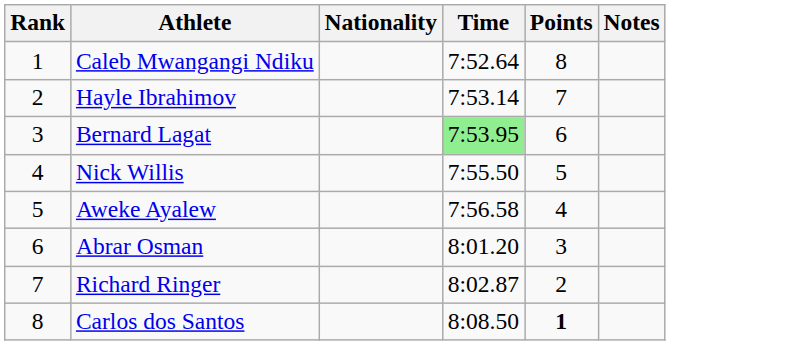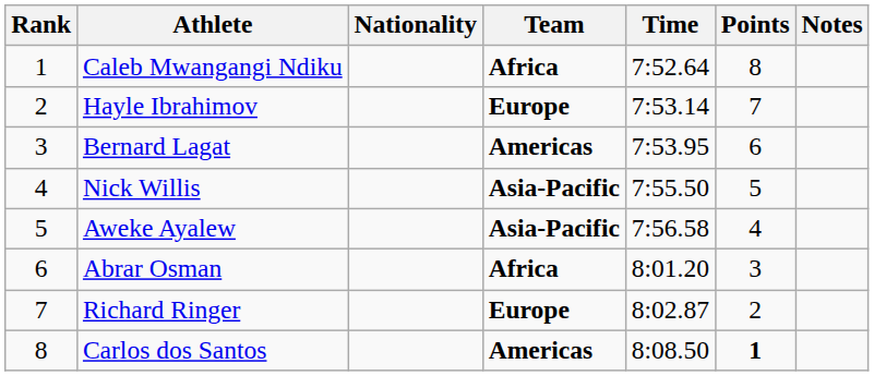 <table class="wikitable sortable" style="text-align:center">
 <tr>
 <th>Rank</th>
 <th>Athlete</th>
 <th>Nationality</th>
+<th>Team</th>
 <th>Time</th>
 <th>Points</th>
 <th>Notes</th>
 </tr>
 <tr>
 <td>1</td>
 <td align="left"><a href='#'>Caleb Mwangangi Ndiku</a></td>
 <td align=left></td>
+<td align=left><strong>Africa</strong></td>
 <td>7:52.64</td>
 <td>8</td>
 <td></td>
 </tr>
 <tr>
 <td>2</td>
 <td align="left"><a href='#'>Hayle Ibrahimov</a></td>
 <td align=left></td>
+<td align=left><strong>Europe</strong></td>
 <td>7:53.14</td>
 <td>7</td>
 <td></td>
 </tr>
 <tr>
 <td>3</td>
 <td align="left"><a href='#'>Bernard Lagat</a></td>
 <td align=left></td>
-<td style="background: lightgreen;">7:53.95</td>
+<td align=left><strong>Americas</strong></td>
+<td>7:53.95</td>
 <td>6</td>
 <td></td>
 </tr>
 <tr>
 <td>4</td>
 <td align="left"><a href='#'>Nick Willis</a></td>
 <td align=left></td>
+<td align=left><strong>Asia-Pacific</strong></td>
 <td>7:55.50</td>
 <td>5</td>
 <td></td>
 </tr>
 <tr>
 <td>5</td>
 <td align="left"><a href='#'>Aweke Ayalew</a></td>
 <td align=left></td>
+<td align=left><strong>Asia-Pacific</strong></td>
 <td>7:56.58</td>
 <td>4</td>
 <td></td>
 </tr>
 <tr>
 <td>6</td>
 <td align="left"><a href='#'>Abrar Osman</a></td>
 <td align=left></td>
+<td align=left><strong>Africa</strong></td>
 <td>8:01.20</td>
 <td>3</td>
 <td></td>
 </tr>
 <tr>
 <td>7</td>
 <td align="left"><a href='#'>Richard Ringer</a></td>
 <td align=left></td>
+<td align=left><strong>Europe</strong></td>
 <td>8:02.87</td>
 <td>2</td>
 <td></td>
 </tr>
 <tr>
 <td>8</td>
 <td align="left"><a href='#'>Carlos dos Santos</a></td>
 <td align=left></td>
+<td align=left><strong>Americas</strong></td>
 <td>8:08.50</td>
 <td><strong>1</strong></td>
 <td></td>
 </tr>
 </table>
